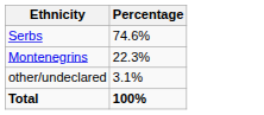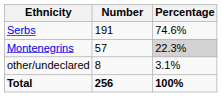 <table class="wikitable">
 <tr>
 <th width="100px">Ethnicity</th>
+<th width="80px">Number</th>
 <th width="80px">Percentage</th>
 </tr>
 <tr>
 <td><a href='#'>Serbs</a></td>
+<td>191</td>
 <td>74.6%</td>
 </tr>
 <tr>
 <td><a href='#'>Montenegrins</a></td>
-<td>22.3%</td>
+<td>57</td>
+<td style="background: lightgrey;">22.3%</td>
 </tr>
 <tr>
 <td>other/undeclared</td>
+<td>8</td>
 <td>3.1%</td>
 </tr>
 <tr>
 <td><strong>Total</strong></td>
+<td><strong>256</strong></td>
 <td><strong>100%</strong></td>
 </tr>
 </table>
